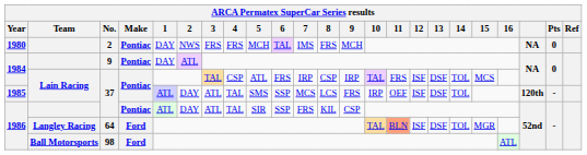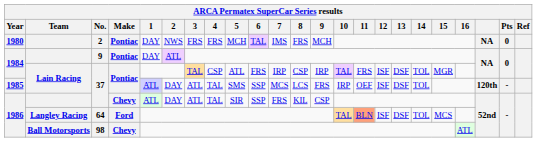 <table class="wikitable" style="text-align:center; font-size:75%">
 <tr>
 <th colspan=45><a href='#'>ARCA Permatex SuperCar Series</a> results</th>
 </tr>
 <tr>
 <th>Year</th>
 <th>Team</th>
 <th>No.</th>
 <th>Make</th>
 <th>1</th>
 <th>2</th>
 <th>3</th>
 <th>4</th>
 <th>5</th>
 <th>6</th>
 <th>7</th>
 <th>8</th>
 <th>9</th>
 <th>10</th>
 <th>11</th>
 <th>12</th>
 <th>13</th>
 <th>14</th>
 <th>15</th>
 <th>16</th>
 <th></th>
 <th>Pts</th>
 <th>Ref</th>
 </tr>
 <tr>
 <th><a href='#'>1980</a></th>
 <th></th>
 <th>2</th>
 <th><a href='#'>Pontiac</a></th>
 <td><a href='#'>DAY</a></td>
 <td><a href='#'>NWS</a></td>
 <td><a href='#'>FRS</a></td>
 <td><a href='#'>FRS</a></td>
 <td><a href='#'>MCH</a></td>
 <td style="background:#EFCFFF;"><a href='#'>TAL</a><br></td>
 <td><a href='#'>IMS</a></td>
 <td><a href='#'>FRS</a></td>
 <td><a href='#'>MCH</a></td>
 <td colspan=7></td>
 <th>NA</th>
 <th>0</th>
 <th></th>
 </tr>
 <tr>
 <th rowspan=2><a href='#'>1984</a></th>
 <th></th>
 <th>9</th>
 <th><a href='#'>Pontiac</a></th>
 <td><a href='#'>DAY</a></td>
 <td style="background:#EFCFFF;"><a href='#'>ATL</a><br></td>
 <td colspan=14></td>
 <th rowspan=2>NA</th>
 <th rowspan=2>0</th>
 <th rowspan=2></th>
 </tr>
 <tr>
 <th rowspan=2><a href='#'>Lain Racing</a></th>
 <th rowspan=3>37</th>
 <th rowspan=2><a href='#'>Pontiac</a></th>
 <td colspan=2></td>
 <td style="background:#FFDF9F;"><a href='#'>TAL</a><br></td>
 <td><a href='#'>CSP</a></td>
 <td><a href='#'>ATL</a></td>
 <td><a href='#'>FRS</a></td>
 <td><a href='#'>IRP</a></td>
 <td><a href='#'>CSP</a></td>
 <td><a href='#'>IRP</a></td>
 <td style="background:#EFCFFF;"><a href='#'>TAL</a><br></td>
 <td><a href='#'>FRS</a></td>
 <td><a href='#'>ISF</a></td>
 <td><a href='#'>DSF</a></td>
 <td><a href='#'>TOL</a></td>
-<td><a href='#'>MCS</a></td>
+<td><a href='#'>MGR</a></td>
 <td></td>
 </tr>
 <tr>
 <th><a href='#'>1985</a></th>
 <td style="background:#CFCFFF;"><a href='#'>ATL</a><br></td>
 <td><a href='#'>DAY</a></td>
 <td><a href='#'>ATL</a></td>
 <td><a href='#'>TAL</a></td>
 <td><a href='#'>SMS</a></td>
 <td><a href='#'>SSP</a></td>
 <td><a href='#'>MCS</a></td>
 <td><a href='#'>LCS</a></td>
 <td><a href='#'>FRS</a></td>
 <td><a href='#'>IRP</a></td>
 <td><a href='#'>OEF</a></td>
 <td><a href='#'>ISF</a></td>
 <td><a href='#'>DSF</a></td>
 <td><a href='#'>TOL</a></td>
 <td colspan=2></td>
 <th>120th</th>
 <th>-</th>
 <th></th>
 </tr>
 <tr>
 <th rowspan=3><a href='#'>1986</a></th>
 <th></th>
-<th><a href='#'>Pontiac</a></th>
+<th><a href='#'>Chevy</a></th>
 <td style="background:#DFFFDF;"><a href='#'>ATL</a><br></td>
 <td><a href='#'>DAY</a></td>
 <td><a href='#'>ATL</a></td>
 <td><a href='#'>TAL</a></td>
 <td><a href='#'>SIR</a></td>
 <td><a href='#'>SSP</a></td>
 <td><a href='#'>FRS</a></td>
 <td><a href='#'>KIL</a></td>
 <td><a href='#'>CSP</a></td>
 <td colspan=7></td>
 <th rowspan=3>52nd</th>
 <th rowspan=3>-</th>
 <th rowspan=3></th>
 </tr>
 <tr>
 <th><a href='#'>Langley Racing</a></th>
 <th>64</th>
 <th><a href='#'>Ford</a></th>
 <td colspan=9></td>
 <td style="background:#FFDF9F;"><a href='#'>TAL</a><br></td>
 <td style="background: lightsalmon;"><a href='#'>BLN</a></td>
 <td><a href='#'>ISF</a></td>
 <td><a href='#'>DSF</a></td>
 <td><a href='#'>TOL</a></td>
-<td><a href='#'>MGR</a></td>
+<td><a href='#'>MCS</a></td>
 <td></td>
 </tr>
 <tr>
 <th><a href='#'>Ball Motorsports</a></th>
 <th>98</th>
-<th><a href='#'>Ford</a></th>
+<th><a href='#'>Chevy</a></th>
 <td colspan=15></td>
 <td style="background:#DFFFDF;"><a href='#'>ATL</a><br></td>
 </tr>
 </table>
